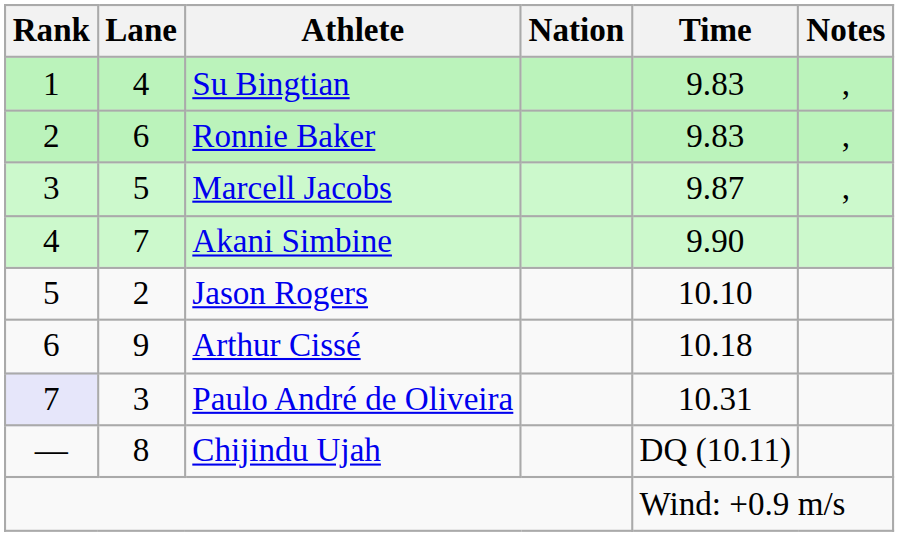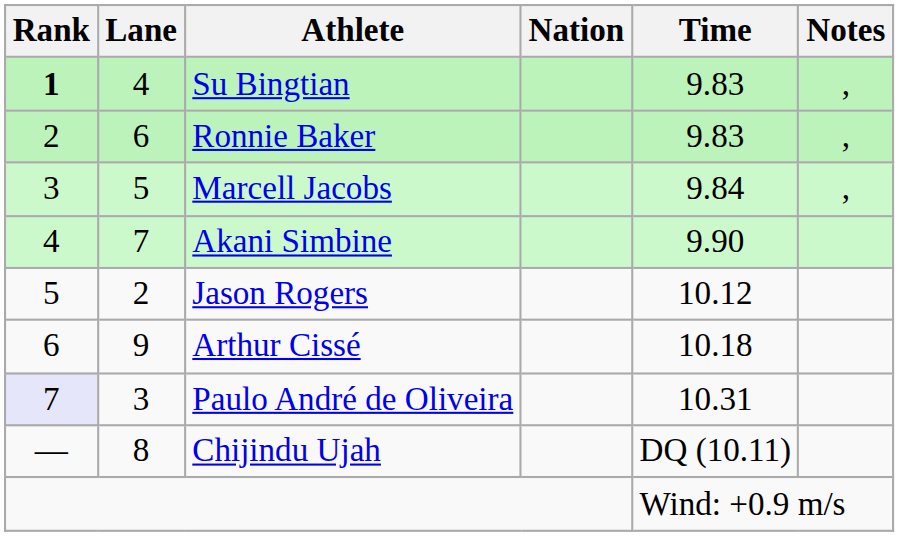 <table class="wikitable sortable" style="text-align:center;">
 <tr>
 <th>Rank</th>
 <th>Lane</th>
 <th>Athlete</th>
 <th>Nation</th>
 <th>Time</th>
 <th>Notes</th>
 </tr>
 <tr bgcolor=#bbf3bb>
-<td>1</td>
+<td><strong>1</strong></td>
 <td>4</td>
 <td align="left"><a href='#'>Su Bingtian</a></td>
 <td align="left"></td>
 <td>9.83 </td>
 <td>, </td>
 </tr>
 <tr bgcolor=#bbf3bb>
 <td>2</td>
 <td>6</td>
 <td align="left"><a href='#'>Ronnie Baker</a></td>
 <td align="left"></td>
 <td>9.83 </td>
 <td>, </td>
 </tr>
 <tr style="background:#ccf9cc;">
 <td>3</td>
 <td>5</td>
 <td align="left"><a href='#'>Marcell Jacobs</a></td>
 <td align="left"></td>
-<td>9.87</td>
+<td>9.84</td>
 <td>, </td>
 </tr>
 <tr style="background:#ccf9cc;">
 <td>4</td>
 <td>7</td>
 <td align="left"><a href='#'>Akani Simbine</a></td>
 <td align="left"></td>
 <td>9.90</td>
 <td></td>
 </tr>
 <tr>
 <td>5</td>
 <td>2</td>
 <td align="left"><a href='#'>Jason Rogers</a></td>
 <td align="left"></td>
-<td>10.10</td>
+<td>10.12</td>
 <td></td>
 </tr>
 <tr>
 <td>6</td>
 <td>9</td>
 <td align="left"><a href='#'>Arthur Cissé</a></td>
 <td align="left"></td>
 <td>10.18</td>
 <td></td>
 </tr>
 <tr>
 <td style="background: lavender;">7</td>
 <td>3</td>
 <td align="left"><a href='#'>Paulo André de Oliveira</a></td>
 <td align="left"></td>
 <td>10.31</td>
 </tr>
 <tr>
 <td>—</td>
 <td>8</td>
 <td align="left"><a href='#'>Chijindu Ujah</a></td>
 <td align="left"></td>
 <td>DQ (10.11)</td>
 <td></td>
 </tr>
 <tr class="sortbottom">
 <td colspan=4></td>
 <td colspan="3" style="text-align:left;">Wind: +0.9 m/s</td>
 </tr>
 </table>
